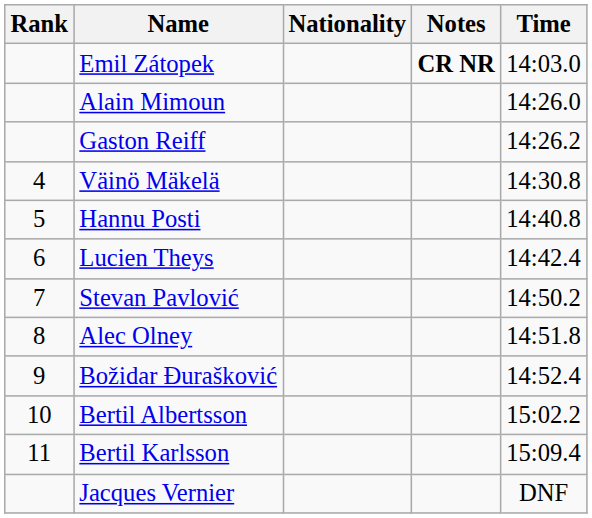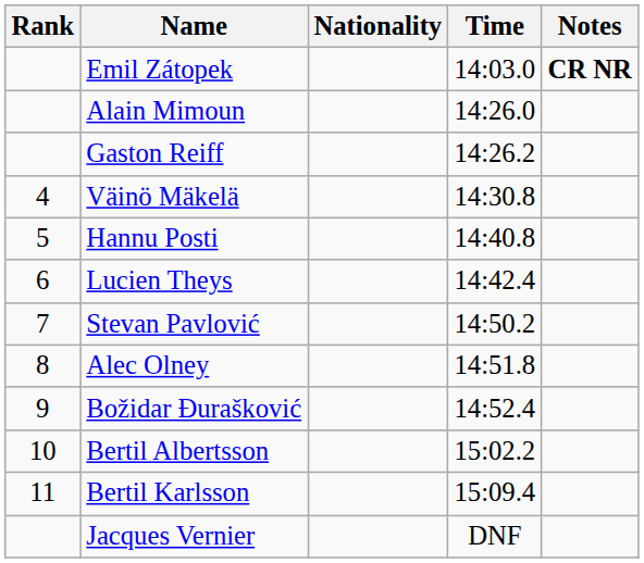 <table class="wikitable sortable" style="text-align:center">
 <tr>
 <th>Rank</th>
 <th>Name</th>
 <th>Nationality</th>
+<th>Time</th>
 <th>Notes</th>
-<th>Time</th>
 </tr>
 <tr>
 <td></td>
 <td align=left><a href='#'>Emil Zátopek</a></td>
 <td align=left></td>
+<td>14:03.0</td>
 <td><strong>CR NR</strong></td>
-<td>14:03.0</td>
 </tr>
 <tr>
 <td></td>
 <td align=left><a href='#'>Alain Mimoun</a></td>
 <td align=left></td>
+<td>14:26.0</td>
 <td></td>
-<td>14:26.0</td>
 </tr>
 <tr>
 <td></td>
 <td align=left><a href='#'>Gaston Reiff</a></td>
 <td align=left></td>
+<td>14:26.2</td>
 <td></td>
-<td>14:26.2</td>
 </tr>
 <tr>
 <td>4</td>
 <td align=left><a href='#'>Väinö Mäkelä</a></td>
 <td align=left></td>
+<td>14:30.8</td>
 <td></td>
-<td>14:30.8</td>
 </tr>
 <tr>
 <td>5</td>
 <td align=left><a href='#'>Hannu Posti</a></td>
 <td align=left></td>
+<td>14:40.8</td>
 <td></td>
-<td>14:40.8</td>
 </tr>
 <tr>
 <td>6</td>
 <td align=left><a href='#'>Lucien Theys</a></td>
 <td align=left></td>
+<td>14:42.4</td>
 <td></td>
-<td>14:42.4</td>
 </tr>
 <tr>
 <td>7</td>
 <td align=left><a href='#'>Stevan Pavlović</a></td>
 <td align=left></td>
+<td>14:50.2</td>
 <td></td>
-<td>14:50.2</td>
 </tr>
 <tr>
 <td>8</td>
 <td align=left><a href='#'>Alec Olney</a></td>
 <td align=left></td>
+<td>14:51.8</td>
 <td></td>
-<td>14:51.8</td>
 </tr>
 <tr>
 <td>9</td>
 <td align=left><a href='#'>Božidar Đurašković</a></td>
 <td align=left></td>
+<td>14:52.4</td>
 <td></td>
-<td>14:52.4</td>
 </tr>
 <tr>
 <td>10</td>
 <td align=left><a href='#'>Bertil Albertsson</a></td>
 <td align=left></td>
+<td>15:02.2</td>
 <td></td>
-<td>15:02.2</td>
 </tr>
 <tr>
 <td>11</td>
 <td align=left><a href='#'>Bertil Karlsson</a></td>
 <td align=left></td>
+<td>15:09.4</td>
 <td></td>
-<td>15:09.4</td>
 </tr>
 <tr>
 <td></td>
 <td align=left><a href='#'>Jacques Vernier</a></td>
 <td align=left></td>
+<td>DNF</td>
 <td></td>
-<td>DNF</td>
 </tr>
 </table>
